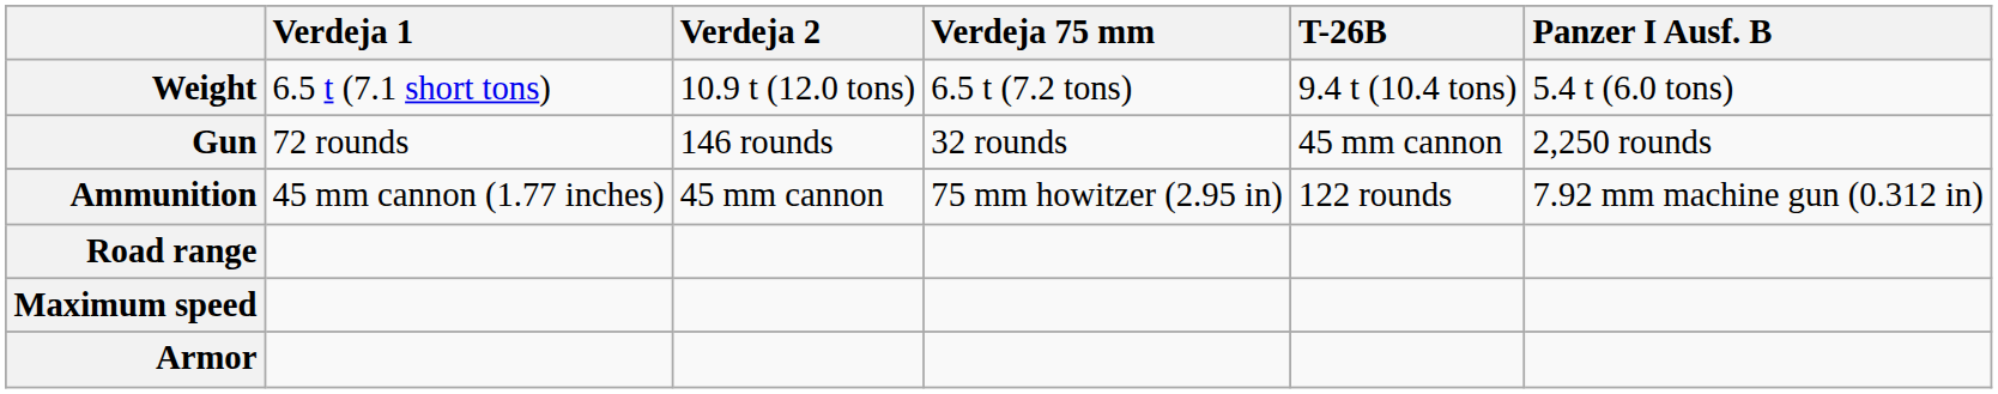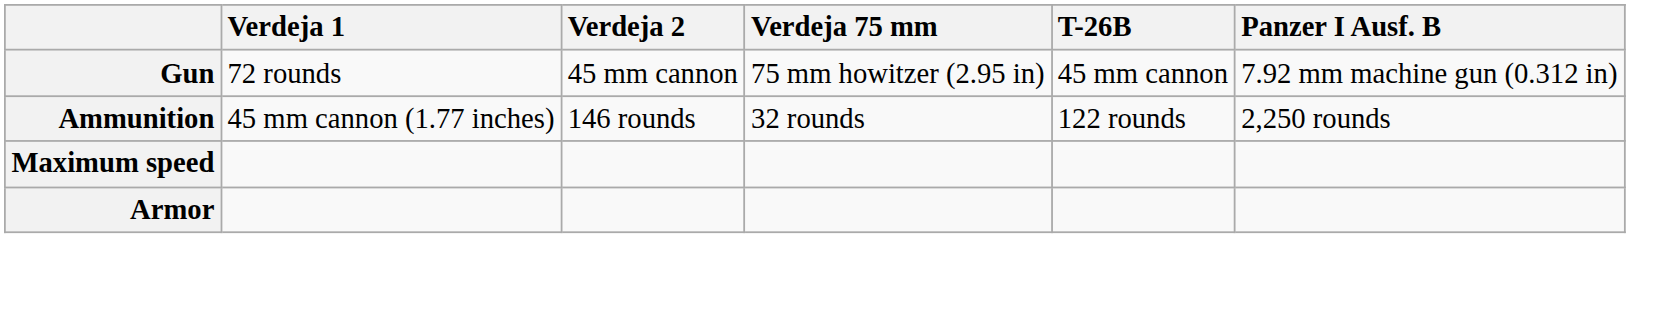 <table class="wikitable" style="border-top:3px; border-collapse:collapse; text-align:left;;" summary="Characteristics of the Verdejas">
 <tr style="vertical-align:bottom; border-bottom:1px solid #999;">
 <th></th>
 <th style="text-align:left;">Verdeja 1</th>
 <th style="text-align:left;">Verdeja 2</th>
 <th style="text-align:left;">Verdeja 75 mm</th>
 <th style="text-align:left;">T-26B</th>
 <th style="text-align:left;">Panzer I Ausf. B</th>
 </tr>
 <tr>
-<th style="text-align:right;">Weight</th>
-<td>6.5 <a href='#'>t</a> (7.1 <a href='#'>short tons</a>)</td>
-<td>10.9 t (12.0 tons)</td>
-<td>6.5 t (7.2 tons)</td>
-<td>9.4 t (10.4 tons)</td>
-<td>5.4 t (6.0 tons)</td>
-</tr>
-<tr>
 <th style="text-align:right;">Gun</th>
 <td>72 rounds</td>
-<td>146 rounds</td>
-<td>32 rounds</td>
 <td>45 mm cannon</td>
-<td>2,250 rounds</td>
+<td>75 mm howitzer (2.95 in)</td>
+<td>45 mm cannon</td>
+<td>7.92 mm machine gun (0.312 in)</td>
 </tr>
 <tr>
 <th style="text-align:right;">Ammunition</th>
 <td>45 mm cannon (1.77 inches)</td>
-<td>45 mm cannon</td>
-<td>75 mm howitzer (2.95 in)</td>
+<td>146 rounds</td>
+<td>32 rounds</td>
 <td>122 rounds</td>
-<td>7.92 mm machine gun (0.312 in)</td>
-</tr>
-<tr>
-<th style="text-align:right;">Road range</th>
-<td></td>
-<td></td>
-<td></td>
-<td></td>
-<td></td>
+<td>2,250 rounds</td>
 </tr>
 <tr>
 <th style="text-align:right;">Maximum speed</th>
 <td></td>
 <td></td>
 <td></td>
 <td></td>
 <td></td>
 </tr>
 <tr>
 <th style="text-align:right;">Armor</th>
 <td></td>
 <td></td>
 <td></td>
 <td></td>
 <td></td>
 </tr>
 </table>
